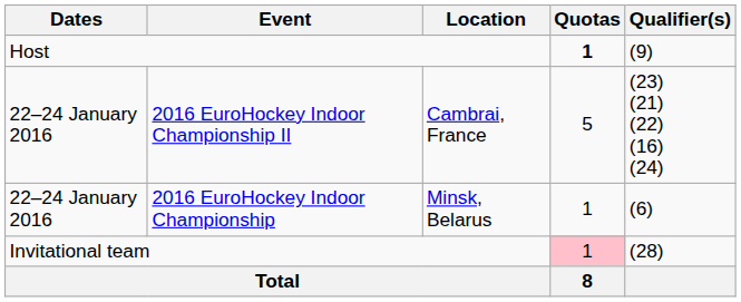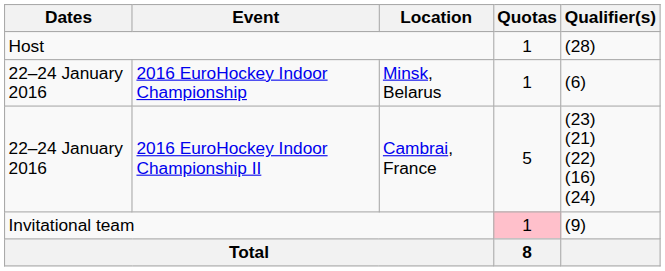 <table class=wikitable>
 <tr>
 <th>Dates</th>
 <th>Event</th>
 <th>Location</th>
 <th>Quotas</th>
 <th>Qualifier(s)</th>
 </tr>
 <tr>
 <td colspan=3>Host</td>
-<td style="text-align: center;"><strong>1</strong></td>
-<td> (9)</td>
+<td style="text-align: center;">1</td>
+<td> (28)</td>
+</tr>
+<tr>
+<td>22–24 January 2016</td>
+<td><a href='#'>2016 EuroHockey Indoor Championship</a></td>
+<td><a href='#'>Minsk</a>, Belarus</td>
+<td style="text-align: center;">1</td>
+<td> (6)</td>
 </tr>
 <tr>
 <td>22–24 January 2016</td>
 <td><a href='#'>2016 EuroHockey Indoor Championship II</a></td>
 <td><a href='#'>Cambrai</a>, France</td>
 <td style="text-align: center;">5</td>
 <td> (23)<br> (21)<br> (22)<br> (16)<br> (24)</td>
 </tr>
 <tr>
-<td>22–24 January 2016</td>
-<td><a href='#'>2016 EuroHockey Indoor Championship</a></td>
-<td><a href='#'>Minsk</a>, Belarus</td>
-<td style="text-align: center;">1</td>
-<td> (6)</td>
-</tr>
-<tr>
 <td colspan=3>Invitational team</td>
 <td style="background: pink; text-align: center;">1</td>
-<td> (28)</td>
+<td> (9)</td>
 </tr>
 <tr>
 <th colspan="3">Total</th>
 <th>8</th>
 <th></th>
 </tr>
 </table>
